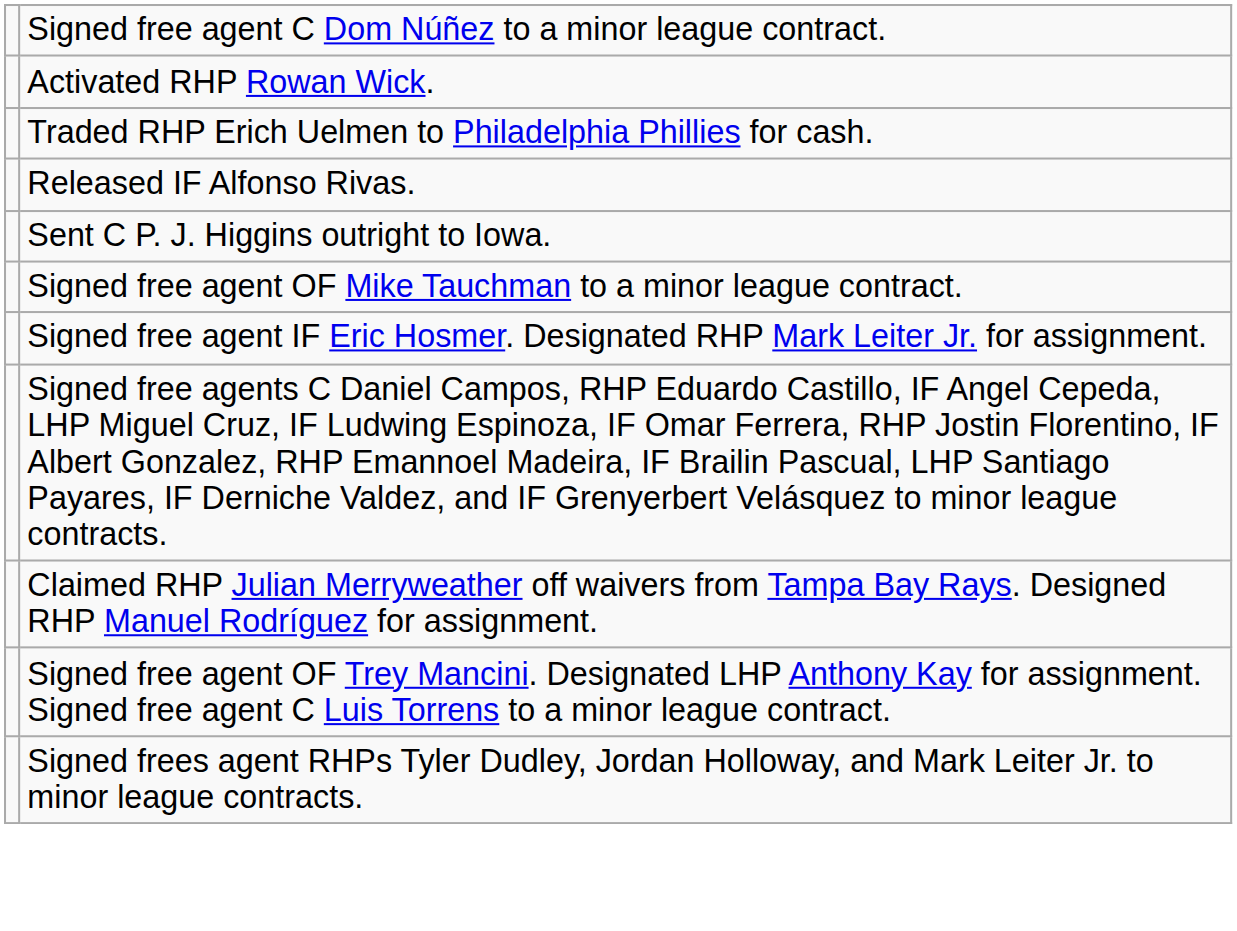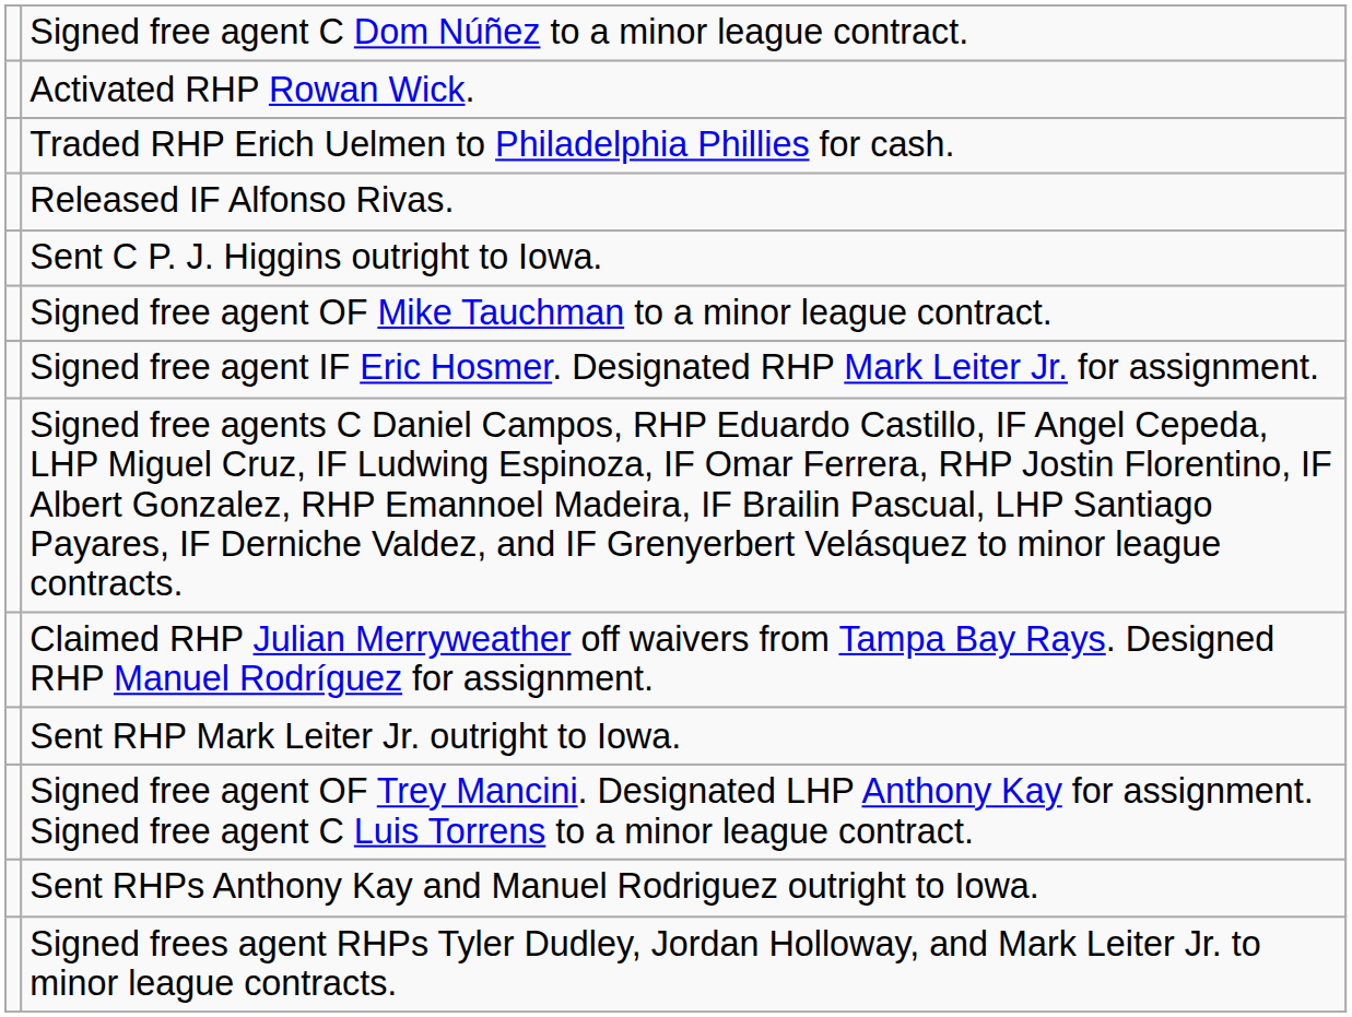 <table class="wikitable">
 <tr>
 <td></td>
 <td>Signed free agent C <a href='#'>Dom Núñez</a> to a minor league contract.</td>
 </tr>
 <tr>
 <td></td>
 <td>Activated RHP <a href='#'>Rowan Wick</a>.</td>
 </tr>
 <tr>
 <td></td>
 <td>Traded RHP Erich Uelmen to <a href='#'>Philadelphia Phillies</a> for cash.</td>
 </tr>
 <tr>
 <td></td>
 <td>Released IF Alfonso Rivas.</td>
 </tr>
 <tr>
 <td></td>
 <td>Sent C P. J. Higgins outright to Iowa.</td>
 </tr>
 <tr>
 <td></td>
 <td>Signed free agent OF <a href='#'>Mike Tauchman</a> to a minor league contract.</td>
 </tr>
 <tr>
 <td></td>
 <td>Signed free agent IF <a href='#'>Eric Hosmer</a>. Designated RHP <a href='#'>Mark Leiter Jr.</a> for assignment.</td>
 </tr>
 <tr>
 <td></td>
 <td>Signed free agents C Daniel Campos, RHP Eduardo Castillo, IF Angel Cepeda, LHP Miguel Cruz, IF Ludwing Espinoza, IF Omar Ferrera, RHP Jostin Florentino, IF Albert Gonzalez, RHP Emannoel Madeira, IF Brailin Pascual, LHP Santiago Payares, IF Derniche Valdez, and IF Grenyerbert Velásquez to minor league contracts.</td>
 </tr>
 <tr>
 <td></td>
 <td>Claimed RHP <a href='#'>Julian Merryweather</a> off waivers from <a href='#'>Tampa Bay Rays</a>. Designed RHP <a href='#'>Manuel Rodríguez</a> for assignment.</td>
 </tr>
 <tr>
 <td></td>
+<td>Sent RHP Mark Leiter Jr. outright to Iowa.</td>
+</tr>
+<tr>
+<td></td>
 <td>Signed free agent OF <a href='#'>Trey Mancini</a>. Designated LHP <a href='#'>Anthony Kay</a> for assignment. Signed free agent C <a href='#'>Luis Torrens</a> to a minor league contract.</td>
+</tr>
+<tr>
+<td></td>
+<td>Sent RHPs Anthony Kay and Manuel Rodriguez outright to Iowa.</td>
 </tr>
 <tr>
 <td></td>
 <td>Signed frees agent RHPs Tyler Dudley, Jordan Holloway, and Mark Leiter Jr. to minor league contracts.</td>
 </tr>
 </table>
